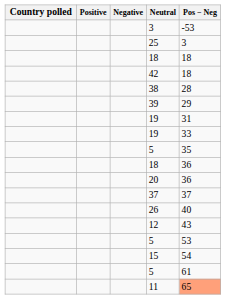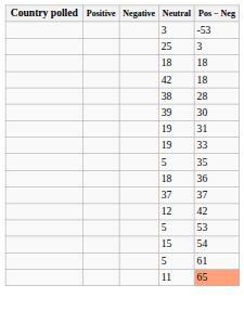 <table class="wikitable sortable floatright" style="width:360px; border:1px black; float:right; margin-left:1em;">
 <tr>
 <th>Country polled</th>
 <th><small> Positive</small></th>
 <th><small>Negative</small></th>
 <th><small>Neutral</small></th>
 <th><small>Pos − Neg</small></th>
 </tr>
 <tr>
 <td></td>
 <td></td>
 <td></td>
 <td>3</td>
 <td><span>-53</span></td>
 </tr>
 <tr>
 <td></td>
 <td></td>
 <td></td>
 <td>25</td>
 <td><span>3</span></td>
 </tr>
 <tr>
 <td></td>
 <td></td>
 <td></td>
 <td>18</td>
 <td><span>18</span></td>
 </tr>
 <tr>
 <td></td>
 <td></td>
 <td></td>
 <td>42</td>
 <td><span>18</span></td>
 </tr>
 <tr>
 <td></td>
 <td></td>
 <td></td>
 <td>38</td>
 <td><span>28</span></td>
 </tr>
 <tr>
 <td></td>
 <td></td>
 <td></td>
 <td>39</td>
-<td><span>29</span></td>
+<td><span>30</span></td>
 </tr>
 <tr>
 <td></td>
 <td></td>
 <td></td>
 <td>19</td>
 <td><span>31</span></td>
 </tr>
 <tr>
 <td></td>
 <td></td>
 <td></td>
 <td>19</td>
 <td><span>33</span></td>
 </tr>
 <tr>
 <td></td>
 <td></td>
 <td></td>
 <td>5</td>
 <td><span>35</span></td>
 </tr>
 <tr>
 <td></td>
 <td></td>
 <td></td>
 <td>18</td>
 <td><span>36</span></td>
 </tr>
 <tr>
 <td></td>
 <td></td>
 <td></td>
-<td>20</td>
-<td><span>36</span></td>
-</tr>
-<tr>
-<td></td>
-<td></td>
-<td></td>
 <td>37</td>
 <td><span>37</span></td>
 </tr>
 <tr>
 <td></td>
 <td></td>
 <td></td>
-<td>26</td>
-<td><span>40</span></td>
-</tr>
-<tr>
-<td></td>
-<td></td>
-<td></td>
 <td>12</td>
-<td><span>43</span></td>
+<td><span>42</span></td>
 </tr>
 <tr>
 <td></td>
 <td></td>
 <td></td>
 <td>5</td>
 <td><span>53</span></td>
 </tr>
 <tr>
 <td></td>
 <td></td>
 <td></td>
 <td>15</td>
 <td><span>54</span></td>
 </tr>
 <tr>
 <td></td>
 <td></td>
 <td></td>
 <td>5</td>
 <td><span>61</span></td>
 </tr>
 <tr>
 <td></td>
 <td></td>
 <td></td>
 <td>11</td>
 <td style="background: lightsalmon;"><span>65</span></td>
 </tr>
 <tr>
 </tr>
 </table>
